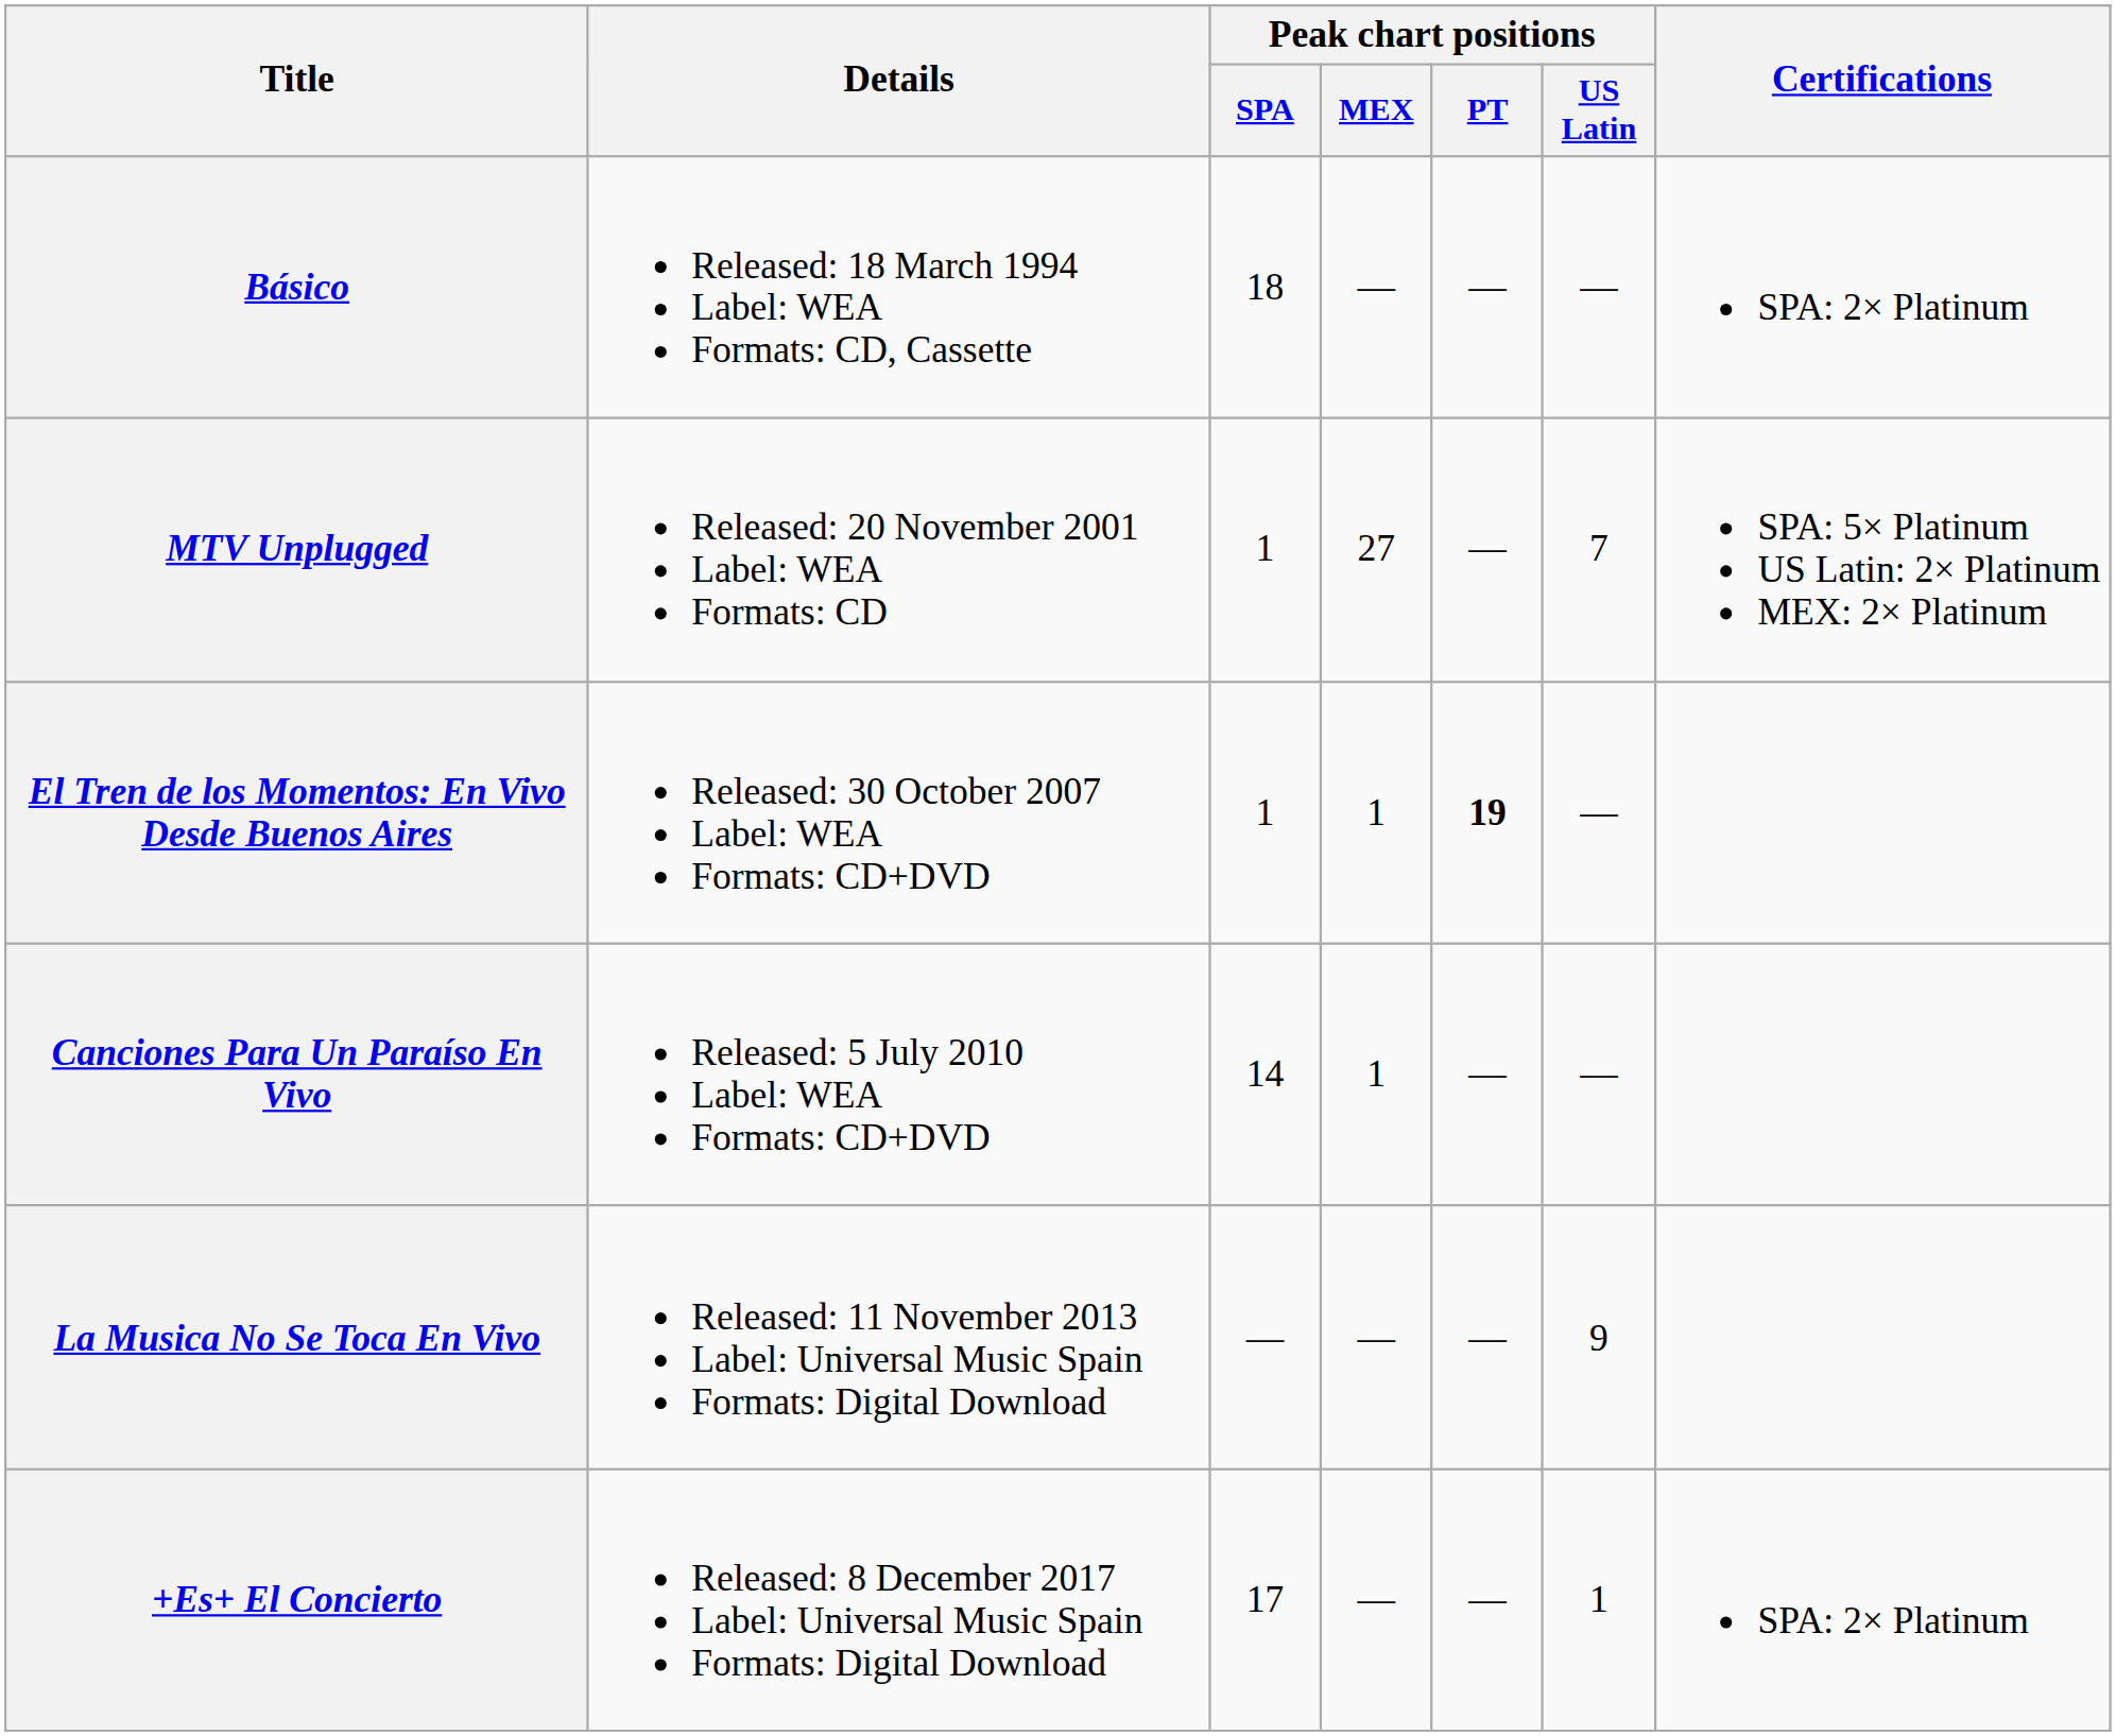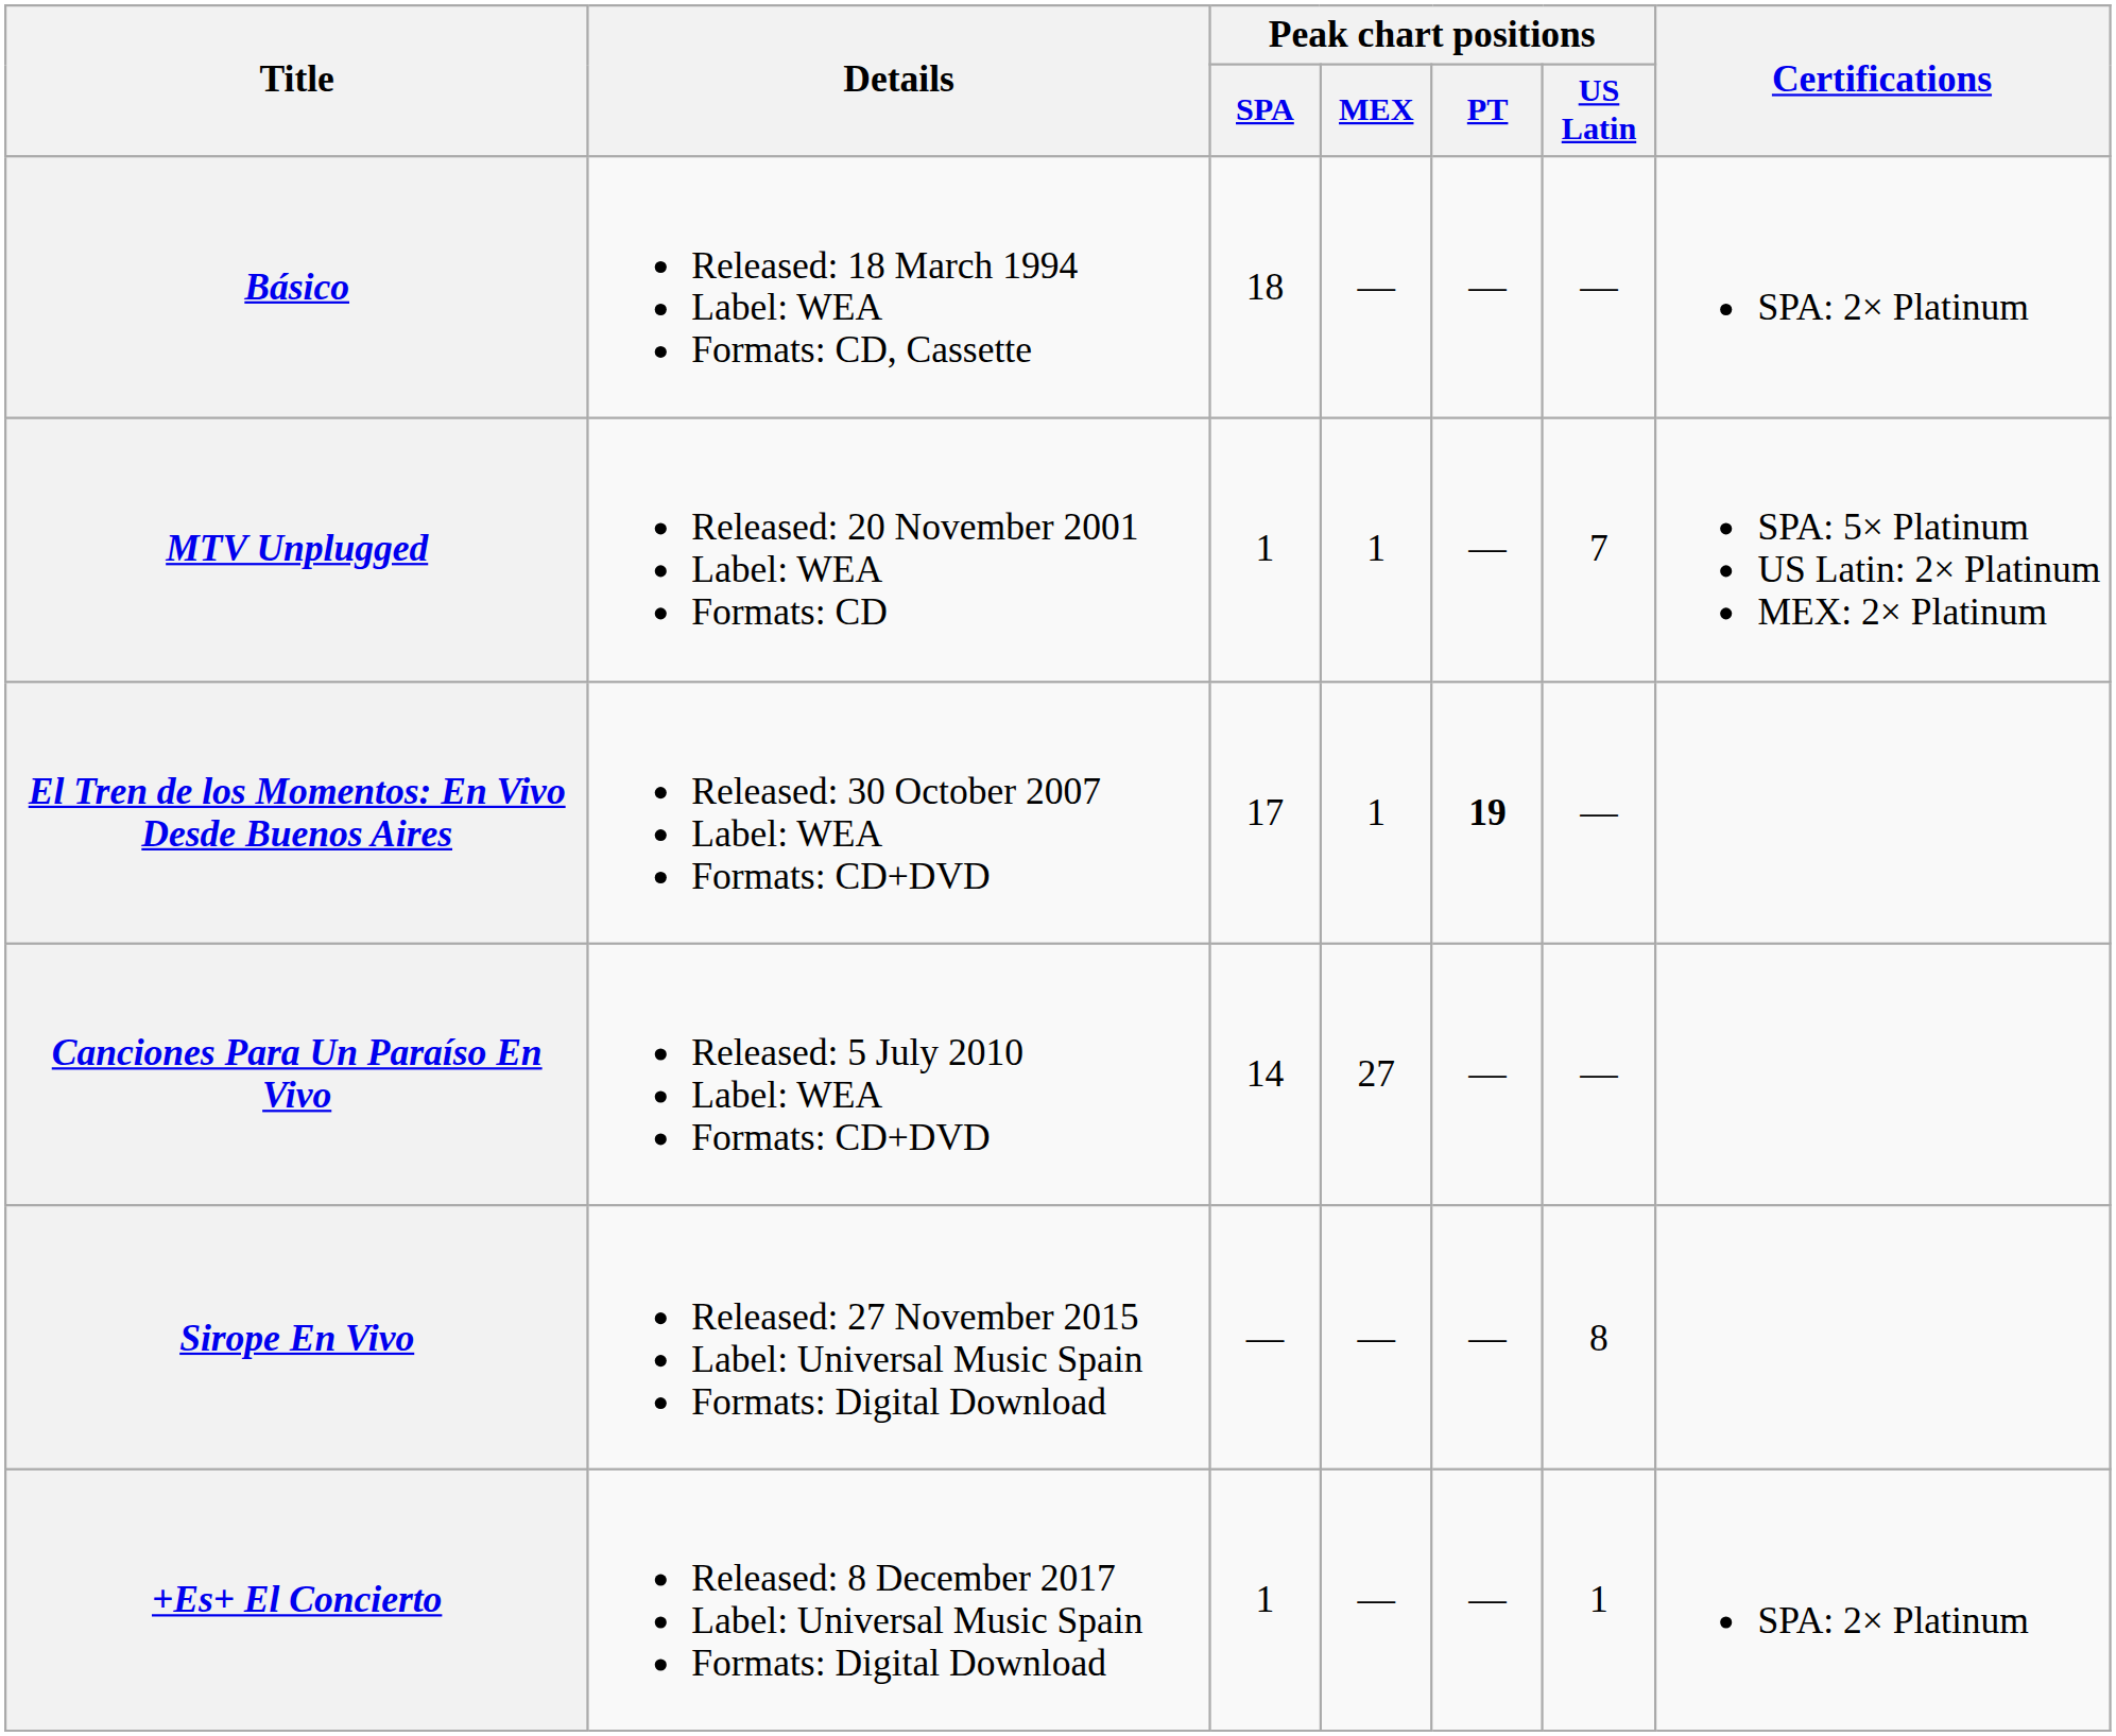 <table class="wikitable plainrowheaders" style="text-align:center;">
 <tr>
 <th rowspan="2" style="width:15em;">Title</th>
 <th rowspan="2" style="width:16em;">Details</th>
 <th colspan="4">Peak chart positions</th>
 <th rowspan="2"><a href='#'>Certifications</a></th>
 </tr>
 <tr>
 <th scope="col" style="width:3em;font-size:85%;"><a href='#'>SPA</a><br></th>
 <th scope="col" style="width:3em;font-size:85%;"><a href='#'>MEX</a><br></th>
 <th scope="col" style="width:3em;font-size:85%;"><a href='#'>PT</a><br></th>
 <th scope="col" style="width:3em;font-size:85%;"><a href='#'>US<br>Latin</a><br></th>
 </tr>
 <tr>
 <th scope="row"><em><a href='#'>Básico</a></em></th>
 <td style="text-align:left;"><br><ul><li>Released: 18 March 1994</li><li>Label: WEA</li><li>Formats: CD, Cassette</li></ul></td>
 <td>18</td>
 <td>—</td>
 <td>—</td>
 <td>—</td>
 <td style="text-align:left;"><br><ul><li>SPA: 2× Platinum</li></ul></td>
 </tr>
 <tr>
 <th scope="row"><em><a href='#'>MTV Unplugged</a></em></th>
 <td style="text-align:left;"><br><ul><li>Released: 20 November 2001</li><li>Label: WEA</li><li>Formats: CD</li></ul></td>
 <td>1</td>
-<td>27</td>
+<td>1</td>
 <td>—</td>
 <td>7</td>
 <td style="text-align:left;"><br><ul><li>SPA: 5× Platinum</li><li>US Latin: 2× Platinum</li><li>MEX: 2× Platinum</li></ul></td>
 </tr>
 <tr>
 <th scope="row"><em><a href='#'>El Tren de los Momentos: En Vivo Desde Buenos Aires</a></em></th>
 <td style="text-align:left;"><br><ul><li>Released: 30 October 2007</li><li>Label: WEA</li><li>Formats: CD+DVD</li></ul></td>
-<td>1</td>
+<td>17</td>
 <td>1</td>
 <td><strong>19</strong></td>
 <td>—</td>
 <td style="text-align:left;"></td>
 </tr>
 <tr>
 <th scope="row"><em><a href='#'>Canciones Para Un Paraíso En Vivo</a></em></th>
 <td style="text-align:left;"><br><ul><li>Released: 5 July 2010</li><li>Label: WEA</li><li>Formats: CD+DVD</li></ul></td>
 <td>14</td>
-<td>1</td>
+<td>27</td>
 <td>—</td>
 <td>—</td>
 <td style="text-align:left;"></td>
 </tr>
 <tr>
-<th scope="row"><em><a href='#'>La Musica No Se Toca En Vivo</a></em></th>
-<td style="text-align:left;"><br><ul><li>Released: 11 November 2013</li><li>Label: Universal Music Spain</li><li>Formats: Digital Download</li></ul></td>
+<th scope="row"><em><a href='#'>Sirope En Vivo</a></em></th>
+<td style="text-align:left;"><br><ul><li>Released: 27 November 2015</li><li>Label: Universal Music Spain</li><li>Formats: Digital Download</li></ul></td>
 <td>—</td>
 <td>—</td>
 <td>—</td>
-<td>9</td>
+<td>8</td>
 <td style="text-align:left;"></td>
 </tr>
 <tr>
 <th scope="row"><em><a href='#'>+Es+ El Concierto</a></em></th>
 <td style="text-align:left;"><br><ul><li>Released: 8 December 2017</li><li>Label: Universal Music Spain</li><li>Formats: Digital Download</li></ul></td>
-<td>17</td>
+<td>1</td>
 <td>—</td>
 <td>—</td>
 <td>1</td>
 <td style="text-align:left;"><br><ul><li>SPA: 2× Platinum</li></ul></td>
 </tr>
 </table>
